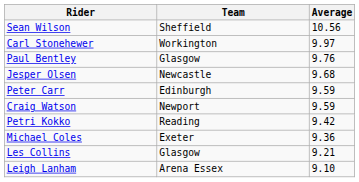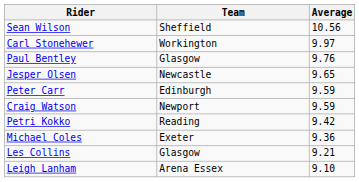 <table class="wikitable" style="font-size: 100%">
 <tr>
 <th width=200>Rider</th>
 <th width=200>Team</th>
 <th width=40>Average</th>
 </tr>
 <tr>
 <td align="left"> <a href='#'>Sean Wilson</a></td>
 <td>Sheffield</td>
 <td>10.56</td>
 </tr>
 <tr>
 <td align="left"> <a href='#'>Carl Stonehewer</a></td>
 <td>Workington</td>
 <td>9.97</td>
 </tr>
 <tr>
 <td align="left"> <a href='#'>Paul Bentley</a></td>
 <td>Glasgow</td>
 <td>9.76</td>
 </tr>
 <tr>
 <td align="left"> <a href='#'>Jesper Olsen</a></td>
 <td>Newcastle</td>
-<td>9.68</td>
+<td>9.65</td>
 </tr>
 <tr>
 <td align="left"> <a href='#'>Peter Carr</a></td>
 <td>Edinburgh</td>
 <td>9.59</td>
 </tr>
 <tr>
 <td align="left"> <a href='#'>Craig Watson</a></td>
 <td>Newport</td>
 <td>9.59</td>
 </tr>
 <tr>
 <td align="left"> <a href='#'>Petri Kokko</a></td>
 <td>Reading</td>
 <td>9.42</td>
 </tr>
 <tr>
 <td align="left"> <a href='#'>Michael Coles</a></td>
 <td>Exeter</td>
 <td>9.36</td>
 </tr>
 <tr>
 <td align="left"> <a href='#'>Les Collins</a></td>
 <td>Glasgow</td>
 <td>9.21</td>
 </tr>
 <tr>
 <td align="left"> <a href='#'>Leigh Lanham</a></td>
 <td>Arena Essex</td>
 <td>9.10</td>
 </tr>
 </table>
